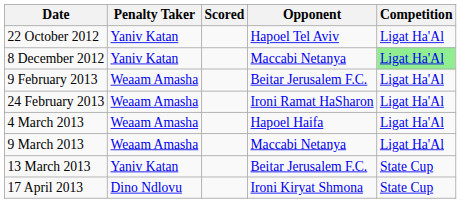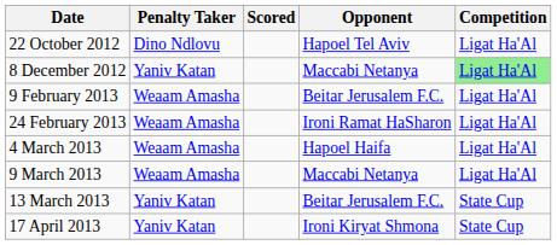 <table class="wikitable">
 <tr>
 <th>Date</th>
 <th>Penalty Taker</th>
 <th>Scored</th>
 <th>Opponent</th>
 <th>Competition</th>
 </tr>
 <tr>
 <td>22 October 2012</td>
-<td><a href='#'>Yaniv Katan</a></td>
+<td><a href='#'>Dino Ndlovu</a></td>
 <td></td>
 <td><a href='#'>Hapoel Tel Aviv</a></td>
 <td><a href='#'>Ligat Ha'Al</a></td>
 </tr>
 <tr>
 <td>8 December 2012</td>
 <td><a href='#'>Yaniv Katan</a></td>
 <td></td>
 <td><a href='#'>Maccabi Netanya</a></td>
 <td style="background: lightgreen;"><a href='#'>Ligat Ha'Al</a></td>
 </tr>
 <tr>
 <td>9 February 2013</td>
 <td><a href='#'>Weaam Amasha</a></td>
 <td></td>
 <td><a href='#'>Beitar Jerusalem F.C.</a></td>
 <td><a href='#'>Ligat Ha'Al</a></td>
 </tr>
 <tr>
 <td>24 February 2013</td>
 <td><a href='#'>Weaam Amasha</a></td>
 <td></td>
 <td><a href='#'>Ironi Ramat HaSharon</a></td>
 <td><a href='#'>Ligat Ha'Al</a></td>
 </tr>
 <tr>
 <td>4 March 2013</td>
 <td><a href='#'>Weaam Amasha</a></td>
 <td></td>
 <td><a href='#'>Hapoel Haifa</a></td>
 <td><a href='#'>Ligat Ha'Al</a></td>
 </tr>
 <tr>
 <td>9 March 2013</td>
 <td><a href='#'>Weaam Amasha</a></td>
 <td></td>
 <td><a href='#'>Maccabi Netanya</a></td>
 <td><a href='#'>Ligat Ha'Al</a></td>
 </tr>
 <tr>
 <td>13 March 2013</td>
 <td><a href='#'>Yaniv Katan</a></td>
 <td></td>
 <td><a href='#'>Beitar Jerusalem F.C.</a></td>
 <td><a href='#'>State Cup</a></td>
 </tr>
 <tr>
 <td>17 April 2013</td>
-<td><a href='#'>Dino Ndlovu</a></td>
+<td><a href='#'>Yaniv Katan</a></td>
 <td></td>
 <td><a href='#'>Ironi Kiryat Shmona</a></td>
 <td><a href='#'>State Cup</a></td>
 </tr>
 </table>
